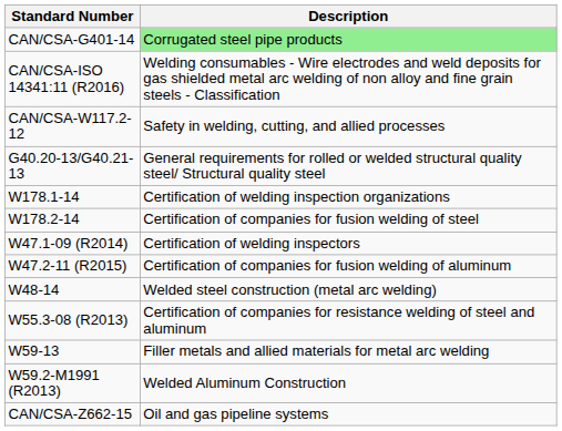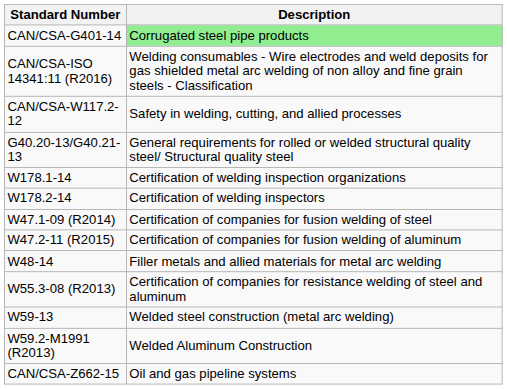 <table class="wikitable">
 <tr>
 <th>Standard Number</th>
 <th>Description</th>
 </tr>
 <tr>
 <td>CAN/CSA-G401-14</td>
 <td style="background: lightgreen;">Corrugated steel pipe products</td>
 </tr>
 <tr>
 <td>CAN/CSA-ISO 14341:11 (R2016)</td>
 <td>Welding consumables - Wire electrodes and weld deposits for gas shielded metal arc welding of non alloy and fine grain steels - Classification</td>
 </tr>
 <tr>
 <td>CAN/CSA-W117.2-12</td>
 <td>Safety in welding, cutting, and allied processes</td>
 </tr>
 <tr>
 <td>G40.20-13/G40.21-13</td>
 <td>General requirements for rolled or welded structural quality steel/ Structural quality steel</td>
 </tr>
 <tr>
 <td>W178.1-14</td>
 <td>Certification of welding inspection organizations</td>
 </tr>
 <tr>
 <td>W178.2-14</td>
-<td>Certification of companies for fusion welding of steel</td>
+<td>Certification of welding inspectors</td>
 </tr>
 <tr>
 <td>W47.1-09 (R2014)</td>
-<td>Certification of welding inspectors</td>
+<td>Certification of companies for fusion welding of steel</td>
 </tr>
 <tr>
 <td>W47.2-11 (R2015)</td>
 <td>Certification of companies for fusion welding of aluminum</td>
 </tr>
 <tr>
 <td>W48-14</td>
-<td>Welded steel construction (metal arc welding)</td>
+<td>Filler metals and allied materials for metal arc welding</td>
 </tr>
 <tr>
 <td>W55.3-08 (R2013)</td>
 <td>Certification of companies for resistance welding of steel and aluminum</td>
 </tr>
 <tr>
 <td>W59-13</td>
-<td>Filler metals and allied materials for metal arc welding</td>
+<td>Welded steel construction (metal arc welding)</td>
 </tr>
 <tr>
 <td>W59.2-M1991 (R2013)</td>
 <td>Welded Aluminum Construction</td>
 </tr>
 <tr>
 <td>CAN/CSA-Z662-15</td>
 <td>Oil and gas pipeline systems</td>
 </tr>
 </table>
